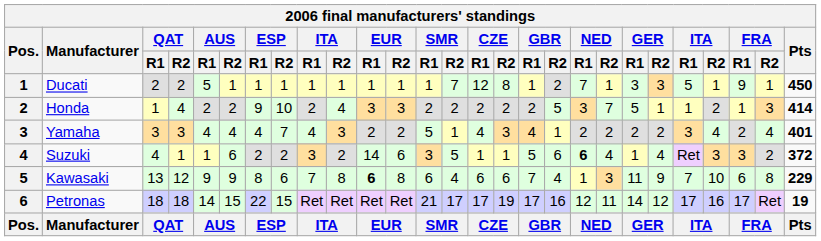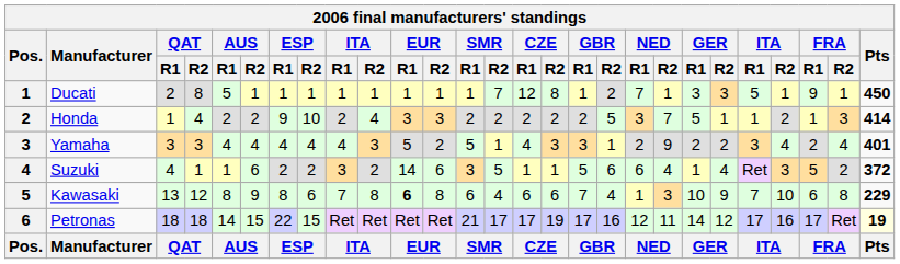 <table class="wikitable" style="font-size: 85%; text-align: center">
 <tr>
 <th colspan=34>2006 final manufacturers' standings</th>
 </tr>
 <tr valign="top">
 <th valign="middle" rowspan=2>Pos.</th>
 <th valign="middle" rowspan=2>Manufacturer</th>
 <th colspan=2><a href='#'>QAT</a><br></th>
 <th colspan=2><a href='#'>AUS</a><br></th>
 <th colspan=2><a href='#'>ESP</a><br></th>
 <th colspan=2><a href='#'>ITA</a><br></th>
 <th colspan=2><a href='#'>EUR</a><br></th>
 <th colspan=2><a href='#'>SMR</a><br></th>
 <th colspan=2><a href='#'>CZE</a><br></th>
 <th colspan=2><a href='#'>GBR</a><br></th>
 <th colspan=2><a href='#'>NED</a><br></th>
 <th colspan=2><a href='#'>GER</a><br></th>
 <th colspan=2><a href='#'>ITA</a><br></th>
 <th colspan=2><a href='#'>FRA</a><br></th>
 <th valign="middle" rowspan=2>Pts</th>
 </tr>
 <tr>
 <th>R1</th>
 <th>R2</th>
 <th>R1</th>
 <th>R2</th>
 <th>R1</th>
 <th>R2</th>
 <th>R1</th>
 <th>R2</th>
 <th>R1</th>
 <th>R2</th>
 <th>R1</th>
 <th>R2</th>
 <th>R1</th>
 <th>R2</th>
 <th>R1</th>
 <th>R2</th>
 <th>R1</th>
 <th>R2</th>
 <th>R1</th>
 <th>R2</th>
 <th>R1</th>
 <th>R2</th>
 <th>R1</th>
 <th>R2</th>
 </tr>
 <tr>
 <th>1</th>
 <td align="left"> <a href='#'>Ducati</a></td>
 <td style="background:#dfdfdf;">2</td>
-<td style="background:#dfdfdf;">2</td>
+<td style="background:#dfdfdf;">8</td>
 <td style="background:#dfffdf;">5</td>
 <td style="background:#ffffbf;">1</td>
 <td style="background:#ffffbf;">1</td>
 <td style="background:#ffffbf;">1</td>
 <td style="background:#ffffbf;">1</td>
 <td style="background:#ffffbf;">1</td>
 <td style="background:#ffffbf;">1</td>
 <td style="background:#ffffbf;">1</td>
 <td style="background:#ffffbf;">1</td>
 <td style="background:#dfffdf;">7</td>
 <td style="background:#dfffdf;">12</td>
 <td style="background:#dfffdf;">8</td>
 <td style="background:#ffffbf;">1</td>
 <td style="background:#dfdfdf;">2</td>
 <td style="background:#dfffdf;">7</td>
 <td style="background:#ffffbf;">1</td>
 <td style="background:#dfffdf;">3</td>
 <td style="background:#ffdf9f;">3</td>
 <td style="background:#dfffdf;">5</td>
 <td style="background:#ffffbf;">1</td>
 <td style="background:#dfffdf;">9</td>
 <td style="background:#ffffbf;">1</td>
 <td><strong>450</strong></td>
 </tr>
 <tr>
 <th>2</th>
 <td align="left"> <a href='#'>Honda</a></td>
 <td style="background:#ffffbf;">1</td>
 <td style="background:#dfffdf;">4</td>
 <td style="background:#dfdfdf;">2</td>
 <td style="background:#dfdfdf;">2</td>
 <td style="background:#dfffdf;">9</td>
 <td style="background:#dfffdf;">10</td>
 <td style="background:#dfdfdf;">2</td>
 <td style="background:#dfffdf;">4</td>
 <td style="background:#ffdf9f;">3</td>
 <td style="background:#ffdf9f;">3</td>
 <td style="background:#dfdfdf;">2</td>
 <td style="background:#dfdfdf;">2</td>
 <td style="background:#dfdfdf;">2</td>
 <td style="background:#dfdfdf;">2</td>
 <td style="background:#dfdfdf;">2</td>
 <td style="background:#dfffdf;">5</td>
 <td style="background:#ffdf9f;">3</td>
 <td style="background:#dfffdf;">7</td>
 <td style="background:#dfffdf;">5</td>
 <td style="background:#ffffbf;">1</td>
 <td style="background:#ffffbf;">1</td>
 <td style="background:#dfdfdf;">2</td>
 <td style="background:#ffffbf;">1</td>
 <td style="background:#ffdf9f;">3</td>
 <td><strong>414</strong></td>
 </tr>
 <tr>
 <th>3</th>
 <td align="left"> <a href='#'>Yamaha</a></td>
 <td style="background:#ffdf9f;">3</td>
 <td style="background:#ffdf9f;">3</td>
 <td style="background:#dfffdf;">4</td>
 <td style="background:#dfffdf;">4</td>
 <td style="background:#dfffdf;">4</td>
-<td style="background:#dfffdf;">7</td>
+<td style="background:#dfffdf;">4</td>
 <td style="background:#dfffdf;">4</td>
 <td style="background:#ffdf9f;">3</td>
-<td style="background:#dfdfdf;">2</td>
+<td style="background:#dfdfdf;">5</td>
 <td style="background:#dfdfdf;">2</td>
 <td style="background:#dfffdf;">5</td>
 <td style="background:#ffffbf;">1</td>
 <td style="background:#dfffdf;">4</td>
 <td style="background:#ffdf9f;">3</td>
-<td style="background:#ffdf9f;">4</td>
+<td style="background:#ffdf9f;">3</td>
 <td style="background:#ffffbf;">1</td>
 <td style="background:#dfdfdf;">2</td>
-<td style="background:#dfdfdf;">2</td>
+<td style="background:#dfdfdf;">9</td>
 <td style="background:#dfdfdf;">2</td>
 <td style="background:#dfdfdf;">2</td>
 <td style="background:#ffdf9f;">3</td>
 <td style="background:#dfffdf;">4</td>
 <td style="background:#dfdfdf;">2</td>
 <td style="background:#dfffdf;">4</td>
 <td><strong>401</strong></td>
 </tr>
 <tr>
 <th>4</th>
 <td align="left"> <a href='#'>Suzuki</a></td>
 <td style="background:#dfffdf;">4</td>
 <td style="background:#ffffbf;">1</td>
 <td style="background:#ffffbf;">1</td>
 <td style="background:#dfffdf;">6</td>
 <td style="background:#dfdfdf;">2</td>
 <td style="background:#dfdfdf;">2</td>
 <td style="background:#ffdf9f;">3</td>
 <td style="background:#dfdfdf;">2</td>
 <td style="background:#dfffdf;">14</td>
 <td style="background:#dfffdf;">6</td>
 <td style="background:#ffdf9f;">3</td>
 <td style="background:#dfffdf;">5</td>
 <td style="background:#ffffbf;">1</td>
 <td style="background:#ffffbf;">1</td>
 <td style="background:#dfffdf;">5</td>
 <td style="background:#dfffdf;">6</td>
-<td style="background:#dfffdf;"><strong>6</strong></td>
+<td style="background:#dfffdf;">6</td>
 <td style="background:#dfffdf;">4</td>
 <td style="background:#ffffbf;">1</td>
 <td style="background:#dfffdf;">4</td>
 <td style="background:#efcfff;">Ret</td>
 <td style="background:#ffdf9f;">3</td>
-<td style="background:#ffdf9f;">3</td>
+<td style="background:#ffdf9f;">5</td>
 <td style="background:#dfdfdf;">2</td>
 <td><strong>372</strong></td>
 </tr>
 <tr>
 <th>5</th>
 <td align="left"> <a href='#'>Kawasaki</a></td>
 <td style="background:#dfffdf;">13</td>
 <td style="background:#dfffdf;">12</td>
-<td style="background:#dfffdf;">9</td>
+<td style="background:#dfffdf;">8</td>
 <td style="background:#dfffdf;">9</td>
 <td style="background:#dfffdf;">8</td>
 <td style="background:#dfffdf;">6</td>
 <td style="background:#dfffdf;">7</td>
 <td style="background:#dfffdf;">8</td>
 <td style="background:#dfffdf;"><strong>6</strong></td>
 <td style="background:#dfffdf;">8</td>
 <td style="background:#dfffdf;">6</td>
 <td style="background:#dfffdf;">4</td>
 <td style="background:#dfffdf;">6</td>
 <td style="background:#dfffdf;">6</td>
 <td style="background:#dfffdf;">7</td>
 <td style="background:#dfffdf;">4</td>
 <td style="background:#ffffbf;">1</td>
 <td style="background:#ffdf9f;">3</td>
-<td style="background:#dfffdf;">11</td>
+<td style="background:#dfffdf;">10</td>
 <td style="background:#dfffdf;">9</td>
 <td style="background:#dfffdf;">7</td>
 <td style="background:#dfffdf;">10</td>
 <td style="background:#dfffdf;">6</td>
 <td style="background:#dfffdf;">8</td>
 <td><strong>229</strong></td>
 </tr>
 <tr>
 <th>6</th>
 <td align="left"> <a href='#'>Petronas</a></td>
 <td style="background:#cfcfff;">18</td>
 <td style="background:#cfcfff;">18</td>
 <td style="background:#dfffdf;">14</td>
 <td style="background:#dfffdf;">15</td>
 <td style="background:#cfcfff;">22</td>
 <td style="background:#dfffdf;">15</td>
 <td style="background:#efcfff;">Ret</td>
 <td style="background:#efcfff;">Ret</td>
 <td style="background:#efcfff;">Ret</td>
 <td style="background:#efcfff;">Ret</td>
 <td style="background:#cfcfff;">21</td>
 <td style="background:#cfcfff;">17</td>
 <td style="background:#cfcfff;">17</td>
 <td style="background:#cfcfff;">19</td>
 <td style="background:#cfcfff;">17</td>
 <td style="background:#cfcfff;">16</td>
 <td style="background:#dfffdf;">12</td>
 <td style="background:#dfffdf;">11</td>
 <td style="background:#dfffdf;">14</td>
 <td style="background:#dfffdf;">12</td>
 <td style="background:#cfcfff;">17</td>
 <td style="background:#cfcfff;">16</td>
 <td style="background:#cfcfff;">17</td>
 <td style="background:#efcfff;">Ret</td>
-<td><strong>19</strong></td>
+<td style="background: lightyellow;"><strong>19</strong></td>
 </tr>
 <tr valign="top">
 <th valign="middle">Pos.</th>
 <th valign="middle">Manufacturer</th>
 <th colspan=2><a href='#'>QAT</a><br></th>
 <th colspan=2><a href='#'>AUS</a><br></th>
 <th colspan=2><a href='#'>ESP</a><br></th>
 <th colspan=2><a href='#'>ITA</a><br></th>
 <th colspan=2><a href='#'>EUR</a><br></th>
 <th colspan=2><a href='#'>SMR</a><br></th>
 <th colspan=2><a href='#'>CZE</a><br></th>
 <th colspan=2><a href='#'>GBR</a><br></th>
 <th colspan=2><a href='#'>NED</a><br></th>
 <th colspan=2><a href='#'>GER</a><br></th>
 <th colspan=2><a href='#'>ITA</a><br></th>
 <th colspan=2><a href='#'>FRA</a><br></th>
 <th valign="middle">Pts</th>
 </tr>
 </table>
